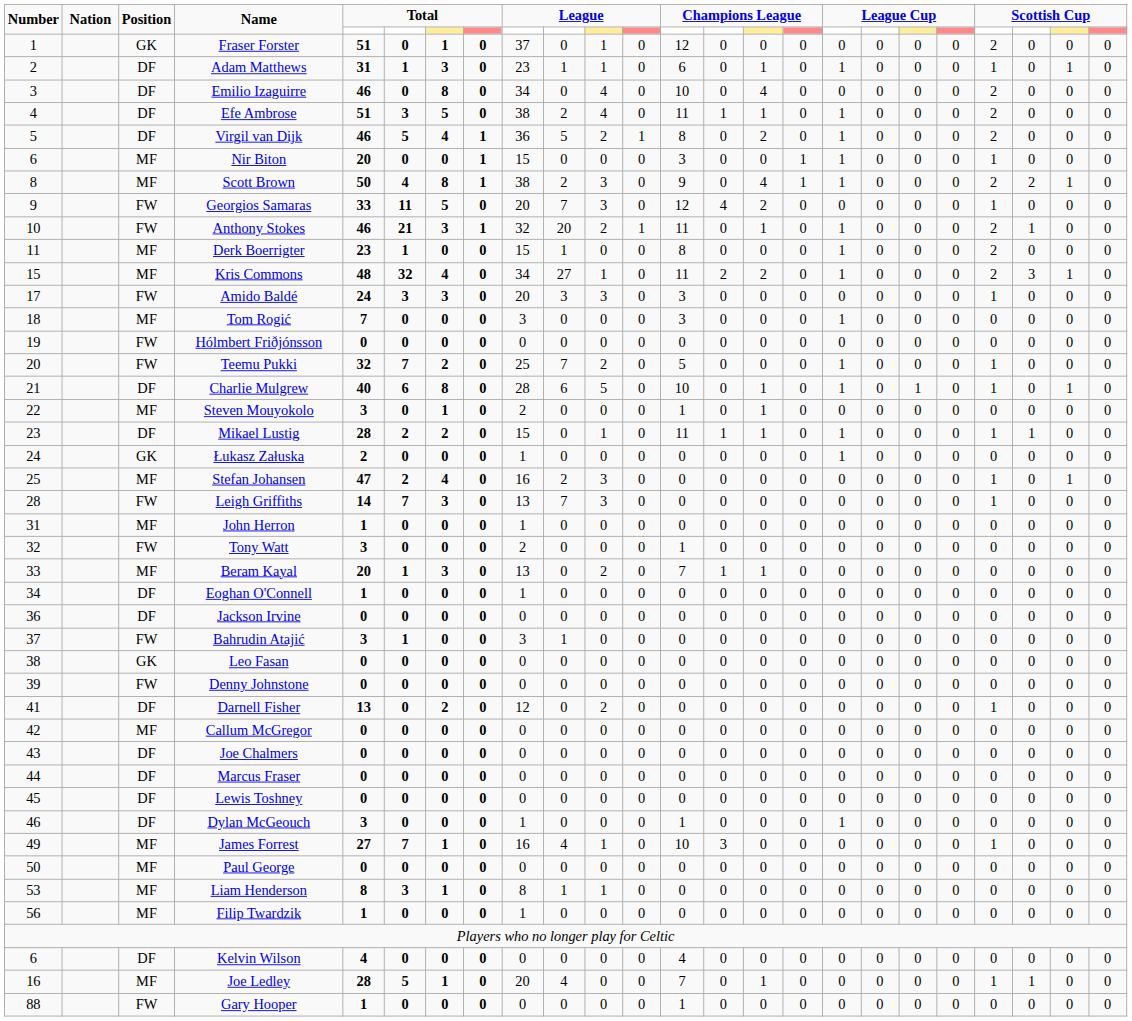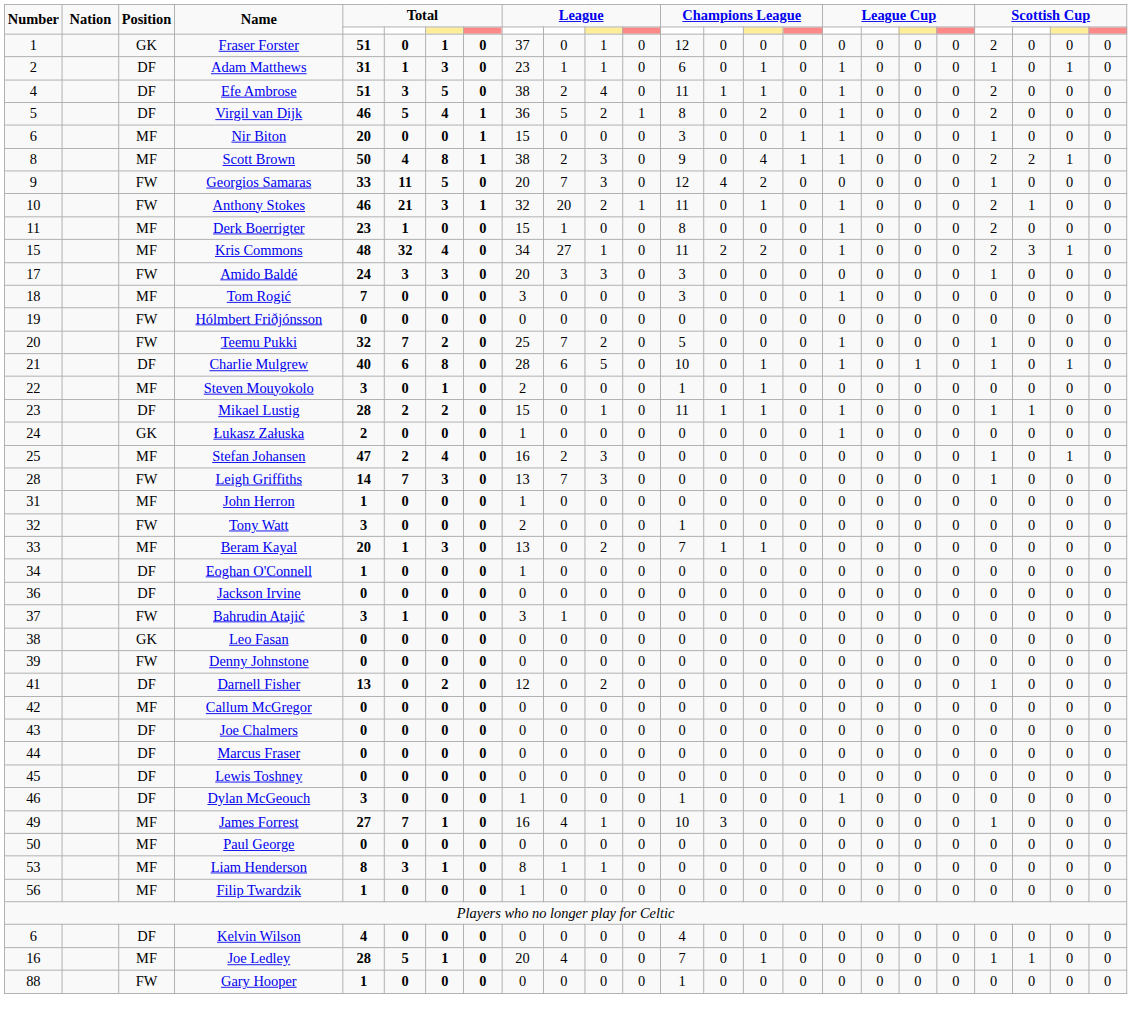 <table class="wikitable" style="font-size: 100%; text-align: center;">
 <tr>
 <td rowspan="2" width="5%" align="center"><strong>Number</strong></td>
 <td rowspan="2" width="5%" align="center"><strong>Nation</strong></td>
 <td rowspan="2" width="5%" align="center"><strong>Position</strong></td>
 <td rowspan="2" width="15%" align="center"><strong>Name</strong></td>
 <td colspan="4" align="center"><strong>Total </strong></td>
 <td colspan="4" align="center"><strong><a href='#'>League</a></strong></td>
 <td colspan="4" align="center"><strong><a href='#'>Champions League</a></strong></td>
 <td colspan="4" align="center"><strong><a href='#'>League Cup</a></strong></td>
 <td colspan="4" align="center"><strong><a href='#'>Scottish Cup</a></strong></td>
 </tr>
 <tr>
 <th width=60 style="background: #FFFFFF"></th>
 <th width=60 style="background: #FFFFFF"></th>
 <th width=60 style="background: #FFEE99"></th>
 <th width=60 style="background: #FF8888"></th>
 <th width=60 style="background: #FFFFFF"></th>
 <th width=60 style="background: #FFFFFF"></th>
 <th width=60 style="background: #FFEE99"></th>
 <th width=60 style="background: #FF8888"></th>
 <th width=60 style="background: #FFFFFF"></th>
 <th width=60 style="background: #FFFFFF"></th>
 <th width=60 style="background: #FFEE99"></th>
 <th width=60 style="background: #FF8888"></th>
 <th width=60 style="background: #FFFFFF"></th>
 <th width=60 style="background: #FFFFFF"></th>
 <th width=60 style="background: #FFEE99"></th>
 <th width=60 style="background: #FF8888"></th>
 <th width=60 style="background: #FFFFFF"></th>
 <th width=60 style="background: #FFFFFF"></th>
 <th width=60 style="background: #FFEE99"></th>
 <th width=60 style="background: #FF8888"></th>
 </tr>
 <tr>
 <td>1</td>
 <td></td>
 <td>GK</td>
 <td><a href='#'>Fraser Forster</a></td>
 <td><strong>51</strong></td>
 <td><strong>0</strong></td>
 <td><strong>1</strong></td>
 <td><strong>0</strong></td>
 <td>37</td>
 <td>0</td>
 <td>1</td>
 <td>0</td>
 <td>12</td>
 <td>0</td>
 <td>0</td>
 <td>0</td>
 <td>0</td>
 <td>0</td>
 <td>0</td>
 <td>0</td>
 <td>2</td>
 <td>0</td>
 <td>0</td>
 <td>0</td>
 </tr>
 <tr>
 <td>2</td>
 <td></td>
 <td>DF</td>
 <td><a href='#'>Adam Matthews</a></td>
 <td><strong>31</strong></td>
 <td><strong>1</strong></td>
 <td><strong>3</strong></td>
 <td><strong>0</strong></td>
 <td>23</td>
 <td>1</td>
 <td>1</td>
 <td>0</td>
 <td>6</td>
 <td>0</td>
 <td>1</td>
 <td>0</td>
 <td>1</td>
 <td>0</td>
 <td>0</td>
 <td>0</td>
 <td>1</td>
 <td>0</td>
 <td>1</td>
-<td>0</td>
-</tr>
-<tr>
-<td>3</td>
-<td></td>
-<td>DF</td>
-<td><a href='#'>Emilio Izaguirre</a></td>
-<td><strong>46</strong></td>
-<td><strong>0</strong></td>
-<td><strong>8</strong></td>
-<td><strong>0</strong></td>
-<td>34</td>
-<td>0</td>
-<td>4</td>
-<td>0</td>
-<td>10</td>
-<td>0</td>
-<td>4</td>
-<td>0</td>
-<td>0</td>
-<td>0</td>
-<td>0</td>
-<td>0</td>
-<td>2</td>
-<td>0</td>
-<td>0</td>
 <td>0</td>
 </tr>
 <tr>
 <td>4</td>
 <td></td>
 <td>DF</td>
 <td><a href='#'>Efe Ambrose</a></td>
 <td><strong>51</strong></td>
 <td><strong>3</strong></td>
 <td><strong>5</strong></td>
 <td><strong>0</strong></td>
 <td>38</td>
 <td>2</td>
 <td>4</td>
 <td>0</td>
 <td>11</td>
 <td>1</td>
 <td>1</td>
 <td>0</td>
 <td>1</td>
 <td>0</td>
 <td>0</td>
 <td>0</td>
 <td>2</td>
 <td>0</td>
 <td>0</td>
 <td>0</td>
 </tr>
 <tr>
 <td>5</td>
 <td></td>
 <td>DF</td>
 <td><a href='#'>Virgil van Dijk</a></td>
 <td><strong>46</strong></td>
 <td><strong>5</strong></td>
 <td><strong>4</strong></td>
 <td><strong>1</strong></td>
 <td>36</td>
 <td>5</td>
 <td>2</td>
 <td>1</td>
 <td>8</td>
 <td>0</td>
 <td>2</td>
 <td>0</td>
 <td>1</td>
 <td>0</td>
 <td>0</td>
 <td>0</td>
 <td>2</td>
 <td>0</td>
 <td>0</td>
 <td>0</td>
 </tr>
 <tr>
 <td>6</td>
 <td></td>
 <td>MF</td>
 <td><a href='#'>Nir Biton</a></td>
 <td><strong>20</strong></td>
 <td><strong>0</strong></td>
 <td><strong>0</strong></td>
 <td><strong>1</strong></td>
 <td>15</td>
 <td>0</td>
 <td>0</td>
 <td>0</td>
 <td>3</td>
 <td>0</td>
 <td>0</td>
 <td>1</td>
 <td>1</td>
 <td>0</td>
 <td>0</td>
 <td>0</td>
 <td>1</td>
 <td>0</td>
 <td>0</td>
 <td>0</td>
 </tr>
 <tr>
 <td>8</td>
 <td></td>
 <td>MF</td>
 <td><a href='#'>Scott Brown</a></td>
 <td><strong>50</strong></td>
 <td><strong>4</strong></td>
 <td><strong>8</strong></td>
 <td><strong>1</strong></td>
 <td>38</td>
 <td>2</td>
 <td>3</td>
 <td>0</td>
 <td>9</td>
 <td>0</td>
 <td>4</td>
 <td>1</td>
 <td>1</td>
 <td>0</td>
 <td>0</td>
 <td>0</td>
 <td>2</td>
 <td>2</td>
 <td>1</td>
 <td>0</td>
 </tr>
 <tr>
 <td>9</td>
 <td></td>
 <td>FW</td>
 <td><a href='#'>Georgios Samaras</a></td>
 <td><strong>33</strong></td>
 <td><strong>11</strong></td>
 <td><strong>5</strong></td>
 <td><strong>0</strong></td>
 <td>20</td>
 <td>7</td>
 <td>3</td>
 <td>0</td>
 <td>12</td>
 <td>4</td>
 <td>2</td>
 <td>0</td>
 <td>0</td>
 <td>0</td>
 <td>0</td>
 <td>0</td>
 <td>1</td>
 <td>0</td>
 <td>0</td>
 <td>0</td>
 </tr>
 <tr>
 <td>10</td>
 <td></td>
 <td>FW</td>
 <td><a href='#'>Anthony Stokes</a></td>
 <td><strong>46</strong></td>
 <td><strong>21</strong></td>
 <td><strong>3</strong></td>
 <td><strong>1</strong></td>
 <td>32</td>
 <td>20</td>
 <td>2</td>
 <td>1</td>
 <td>11</td>
 <td>0</td>
 <td>1</td>
 <td>0</td>
 <td>1</td>
 <td>0</td>
 <td>0</td>
 <td>0</td>
 <td>2</td>
 <td>1</td>
 <td>0</td>
 <td>0</td>
 </tr>
 <tr>
 <td>11</td>
 <td></td>
 <td>MF</td>
 <td><a href='#'>Derk Boerrigter</a></td>
 <td><strong>23</strong></td>
 <td><strong>1</strong></td>
 <td><strong>0</strong></td>
 <td><strong>0</strong></td>
 <td>15</td>
 <td>1</td>
 <td>0</td>
 <td>0</td>
 <td>8</td>
 <td>0</td>
 <td>0</td>
 <td>0</td>
 <td>1</td>
 <td>0</td>
 <td>0</td>
 <td>0</td>
 <td>2</td>
 <td>0</td>
 <td>0</td>
 <td>0</td>
 </tr>
 <tr>
 <td>15</td>
 <td></td>
 <td>MF</td>
 <td><a href='#'>Kris Commons</a></td>
 <td><strong>48</strong></td>
 <td><strong>32</strong></td>
 <td><strong>4</strong></td>
 <td><strong>0</strong></td>
 <td>34</td>
 <td>27</td>
 <td>1</td>
 <td>0</td>
 <td>11</td>
 <td>2</td>
 <td>2</td>
 <td>0</td>
 <td>1</td>
 <td>0</td>
 <td>0</td>
 <td>0</td>
 <td>2</td>
 <td>3</td>
 <td>1</td>
 <td>0</td>
 </tr>
 <tr>
 <td>17</td>
 <td></td>
 <td>FW</td>
 <td><a href='#'>Amido Baldé</a></td>
 <td><strong>24</strong></td>
 <td><strong>3</strong></td>
 <td><strong>3</strong></td>
 <td><strong>0</strong></td>
 <td>20</td>
 <td>3</td>
 <td>3</td>
 <td>0</td>
 <td>3</td>
 <td>0</td>
 <td>0</td>
 <td>0</td>
 <td>0</td>
 <td>0</td>
 <td>0</td>
 <td>0</td>
 <td>1</td>
 <td>0</td>
 <td>0</td>
 <td>0</td>
 </tr>
 <tr>
 <td>18</td>
 <td></td>
 <td>MF</td>
 <td><a href='#'>Tom Rogić</a></td>
 <td><strong>7</strong></td>
 <td><strong>0</strong></td>
 <td><strong>0</strong></td>
 <td><strong>0</strong></td>
 <td>3</td>
 <td>0</td>
 <td>0</td>
 <td>0</td>
 <td>3</td>
 <td>0</td>
 <td>0</td>
 <td>0</td>
 <td>1</td>
 <td>0</td>
 <td>0</td>
 <td>0</td>
 <td>0</td>
 <td>0</td>
 <td>0</td>
 <td>0</td>
 </tr>
 <tr>
 <td>19</td>
 <td></td>
 <td>FW</td>
 <td><a href='#'>Hólmbert Friðjónsson</a></td>
 <td><strong>0</strong></td>
 <td><strong>0</strong></td>
 <td><strong>0</strong></td>
 <td><strong>0</strong></td>
 <td>0</td>
 <td>0</td>
 <td>0</td>
 <td>0</td>
 <td>0</td>
 <td>0</td>
 <td>0</td>
 <td>0</td>
 <td>0</td>
 <td>0</td>
 <td>0</td>
 <td>0</td>
 <td>0</td>
 <td>0</td>
 <td>0</td>
 <td>0</td>
 </tr>
 <tr>
 <td>20</td>
 <td></td>
 <td>FW</td>
 <td><a href='#'>Teemu Pukki</a></td>
 <td><strong>32</strong></td>
 <td><strong>7</strong></td>
 <td><strong>2</strong></td>
 <td><strong>0</strong></td>
 <td>25</td>
 <td>7</td>
 <td>2</td>
 <td>0</td>
 <td>5</td>
 <td>0</td>
 <td>0</td>
 <td>0</td>
 <td>1</td>
 <td>0</td>
 <td>0</td>
 <td>0</td>
 <td>1</td>
 <td>0</td>
 <td>0</td>
 <td>0</td>
 </tr>
 <tr>
 <td>21</td>
 <td></td>
 <td>DF</td>
 <td><a href='#'>Charlie Mulgrew</a></td>
 <td><strong>40</strong></td>
 <td><strong>6</strong></td>
 <td><strong>8</strong></td>
 <td><strong>0</strong></td>
 <td>28</td>
 <td>6</td>
 <td>5</td>
 <td>0</td>
 <td>10</td>
 <td>0</td>
 <td>1</td>
 <td>0</td>
 <td>1</td>
 <td>0</td>
 <td>1</td>
 <td>0</td>
 <td>1</td>
 <td>0</td>
 <td>1</td>
 <td>0</td>
 </tr>
 <tr>
 <td>22</td>
 <td></td>
 <td>MF</td>
 <td><a href='#'>Steven Mouyokolo</a></td>
 <td><strong>3</strong></td>
 <td><strong>0</strong></td>
 <td><strong>1</strong></td>
 <td><strong>0</strong></td>
 <td>2</td>
 <td>0</td>
 <td>0</td>
 <td>0</td>
 <td>1</td>
 <td>0</td>
 <td>1</td>
 <td>0</td>
 <td>0</td>
 <td>0</td>
 <td>0</td>
 <td>0</td>
 <td>0</td>
 <td>0</td>
 <td>0</td>
 <td>0</td>
 </tr>
 <tr>
 <td>23</td>
 <td></td>
 <td>DF</td>
 <td><a href='#'>Mikael Lustig</a></td>
 <td><strong>28</strong></td>
 <td><strong>2</strong></td>
 <td><strong>2</strong></td>
 <td><strong>0</strong></td>
 <td>15</td>
 <td>0</td>
 <td>1</td>
 <td>0</td>
 <td>11</td>
 <td>1</td>
 <td>1</td>
 <td>0</td>
 <td>1</td>
 <td>0</td>
 <td>0</td>
 <td>0</td>
 <td>1</td>
 <td>1</td>
 <td>0</td>
 <td>0</td>
 </tr>
 <tr>
 <td>24</td>
 <td></td>
 <td>GK</td>
 <td><a href='#'>Łukasz Załuska</a></td>
 <td><strong>2</strong></td>
 <td><strong>0</strong></td>
 <td><strong>0</strong></td>
 <td><strong>0</strong></td>
 <td>1</td>
 <td>0</td>
 <td>0</td>
 <td>0</td>
 <td>0</td>
 <td>0</td>
 <td>0</td>
 <td>0</td>
 <td>1</td>
 <td>0</td>
 <td>0</td>
 <td>0</td>
 <td>0</td>
 <td>0</td>
 <td>0</td>
 <td>0</td>
 </tr>
 <tr>
 <td>25</td>
 <td></td>
 <td>MF</td>
 <td><a href='#'>Stefan Johansen</a></td>
 <td><strong>47</strong></td>
 <td><strong>2</strong></td>
 <td><strong>4</strong></td>
 <td><strong>0</strong></td>
 <td>16</td>
 <td>2</td>
 <td>3</td>
 <td>0</td>
 <td>0</td>
 <td>0</td>
 <td>0</td>
 <td>0</td>
 <td>0</td>
 <td>0</td>
 <td>0</td>
 <td>0</td>
 <td>1</td>
 <td>0</td>
 <td>1</td>
 <td>0</td>
 </tr>
 <tr>
 <td>28</td>
 <td></td>
 <td>FW</td>
 <td><a href='#'>Leigh Griffiths</a></td>
 <td><strong>14</strong></td>
 <td><strong>7</strong></td>
 <td><strong>3</strong></td>
 <td><strong>0</strong></td>
 <td>13</td>
 <td>7</td>
 <td>3</td>
 <td>0</td>
 <td>0</td>
 <td>0</td>
 <td>0</td>
 <td>0</td>
 <td>0</td>
 <td>0</td>
 <td>0</td>
 <td>0</td>
 <td>1</td>
 <td>0</td>
 <td>0</td>
 <td>0</td>
 </tr>
 <tr>
 <td>31</td>
 <td></td>
 <td>MF</td>
 <td><a href='#'>John Herron</a></td>
 <td><strong>1</strong></td>
 <td><strong>0</strong></td>
 <td><strong>0</strong></td>
 <td><strong>0</strong></td>
 <td>1</td>
 <td>0</td>
 <td>0</td>
 <td>0</td>
 <td>0</td>
 <td>0</td>
 <td>0</td>
 <td>0</td>
 <td>0</td>
 <td>0</td>
 <td>0</td>
 <td>0</td>
 <td>0</td>
 <td>0</td>
 <td>0</td>
 <td>0</td>
 </tr>
 <tr>
 <td>32</td>
 <td></td>
 <td>FW</td>
 <td><a href='#'>Tony Watt</a></td>
 <td><strong>3</strong></td>
 <td><strong>0</strong></td>
 <td><strong>0</strong></td>
 <td><strong>0</strong></td>
 <td>2</td>
 <td>0</td>
 <td>0</td>
 <td>0</td>
 <td>1</td>
 <td>0</td>
 <td>0</td>
 <td>0</td>
 <td>0</td>
 <td>0</td>
 <td>0</td>
 <td>0</td>
 <td>0</td>
 <td>0</td>
 <td>0</td>
 <td>0</td>
 </tr>
 <tr>
 <td>33</td>
 <td></td>
 <td>MF</td>
 <td><a href='#'>Beram Kayal</a></td>
 <td><strong>20</strong></td>
 <td><strong>1</strong></td>
 <td><strong>3</strong></td>
 <td><strong>0</strong></td>
 <td>13</td>
 <td>0</td>
 <td>2</td>
 <td>0</td>
 <td>7</td>
 <td>1</td>
 <td>1</td>
 <td>0</td>
 <td>0</td>
 <td>0</td>
 <td>0</td>
 <td>0</td>
 <td>0</td>
 <td>0</td>
 <td>0</td>
 <td>0</td>
 </tr>
 <tr>
 <td>34</td>
 <td></td>
 <td>DF</td>
 <td><a href='#'>Eoghan O'Connell</a></td>
 <td><strong>1</strong></td>
 <td><strong>0</strong></td>
 <td><strong>0</strong></td>
 <td><strong>0</strong></td>
 <td>1</td>
 <td>0</td>
 <td>0</td>
 <td>0</td>
 <td>0</td>
 <td>0</td>
 <td>0</td>
 <td>0</td>
 <td>0</td>
 <td>0</td>
 <td>0</td>
 <td>0</td>
 <td>0</td>
 <td>0</td>
 <td>0</td>
 <td>0</td>
 </tr>
 <tr>
 <td>36</td>
 <td></td>
 <td>DF</td>
 <td><a href='#'>Jackson Irvine</a></td>
 <td><strong>0</strong></td>
 <td><strong>0</strong></td>
 <td><strong>0</strong></td>
 <td><strong>0</strong></td>
 <td>0</td>
 <td>0</td>
 <td>0</td>
 <td>0</td>
 <td>0</td>
 <td>0</td>
 <td>0</td>
 <td>0</td>
 <td>0</td>
 <td>0</td>
 <td>0</td>
 <td>0</td>
 <td>0</td>
 <td>0</td>
 <td>0</td>
 <td>0</td>
 </tr>
 <tr>
 <td>37</td>
 <td></td>
 <td>FW</td>
 <td><a href='#'>Bahrudin Atajić</a></td>
 <td><strong>3</strong></td>
 <td><strong>1</strong></td>
 <td><strong>0</strong></td>
 <td><strong>0</strong></td>
 <td>3</td>
 <td>1</td>
 <td>0</td>
 <td>0</td>
 <td>0</td>
 <td>0</td>
 <td>0</td>
 <td>0</td>
 <td>0</td>
 <td>0</td>
 <td>0</td>
 <td>0</td>
 <td>0</td>
 <td>0</td>
 <td>0</td>
 <td>0</td>
 </tr>
 <tr>
 <td>38</td>
 <td></td>
 <td>GK</td>
 <td><a href='#'>Leo Fasan</a></td>
 <td><strong>0</strong></td>
 <td><strong>0</strong></td>
 <td><strong>0</strong></td>
 <td><strong>0</strong></td>
 <td>0</td>
 <td>0</td>
 <td>0</td>
 <td>0</td>
 <td>0</td>
 <td>0</td>
 <td>0</td>
 <td>0</td>
 <td>0</td>
 <td>0</td>
 <td>0</td>
 <td>0</td>
 <td>0</td>
 <td>0</td>
 <td>0</td>
 <td>0</td>
 </tr>
 <tr>
 <td>39</td>
 <td></td>
 <td>FW</td>
 <td><a href='#'>Denny Johnstone</a></td>
 <td><strong>0</strong></td>
 <td><strong>0</strong></td>
 <td><strong>0</strong></td>
 <td><strong>0</strong></td>
 <td>0</td>
 <td>0</td>
 <td>0</td>
 <td>0</td>
 <td>0</td>
 <td>0</td>
 <td>0</td>
 <td>0</td>
 <td>0</td>
 <td>0</td>
 <td>0</td>
 <td>0</td>
 <td>0</td>
 <td>0</td>
 <td>0</td>
 <td>0</td>
 </tr>
 <tr>
 <td>41</td>
 <td></td>
 <td>DF</td>
 <td><a href='#'>Darnell Fisher</a></td>
 <td><strong>13</strong></td>
 <td><strong>0</strong></td>
 <td><strong>2</strong></td>
 <td><strong>0</strong></td>
 <td>12</td>
 <td>0</td>
 <td>2</td>
 <td>0</td>
 <td>0</td>
 <td>0</td>
 <td>0</td>
 <td>0</td>
 <td>0</td>
 <td>0</td>
 <td>0</td>
 <td>0</td>
 <td>1</td>
 <td>0</td>
 <td>0</td>
 <td>0</td>
 </tr>
 <tr>
 <td>42</td>
 <td></td>
 <td>MF</td>
 <td><a href='#'>Callum McGregor</a></td>
 <td><strong>0</strong></td>
 <td><strong>0</strong></td>
 <td><strong>0</strong></td>
 <td><strong>0</strong></td>
 <td>0</td>
 <td>0</td>
 <td>0</td>
 <td>0</td>
 <td>0</td>
 <td>0</td>
 <td>0</td>
 <td>0</td>
 <td>0</td>
 <td>0</td>
 <td>0</td>
 <td>0</td>
 <td>0</td>
 <td>0</td>
 <td>0</td>
 <td>0</td>
 </tr>
 <tr>
 <td>43</td>
 <td></td>
 <td>DF</td>
 <td><a href='#'>Joe Chalmers</a></td>
 <td><strong>0</strong></td>
 <td><strong>0</strong></td>
 <td><strong>0</strong></td>
 <td><strong>0</strong></td>
 <td>0</td>
 <td>0</td>
 <td>0</td>
 <td>0</td>
 <td>0</td>
 <td>0</td>
 <td>0</td>
 <td>0</td>
 <td>0</td>
 <td>0</td>
 <td>0</td>
 <td>0</td>
 <td>0</td>
 <td>0</td>
 <td>0</td>
 <td>0</td>
 </tr>
 <tr>
 <td>44</td>
 <td></td>
 <td>DF</td>
 <td><a href='#'>Marcus Fraser</a></td>
 <td><strong>0</strong></td>
 <td><strong>0</strong></td>
 <td><strong>0</strong></td>
 <td><strong>0</strong></td>
 <td>0</td>
 <td>0</td>
 <td>0</td>
 <td>0</td>
 <td>0</td>
 <td>0</td>
 <td>0</td>
 <td>0</td>
 <td>0</td>
 <td>0</td>
 <td>0</td>
 <td>0</td>
 <td>0</td>
 <td>0</td>
 <td>0</td>
 <td>0</td>
 </tr>
 <tr>
 <td>45</td>
 <td></td>
 <td>DF</td>
 <td><a href='#'>Lewis Toshney</a></td>
 <td><strong>0</strong></td>
 <td><strong>0</strong></td>
 <td><strong>0</strong></td>
 <td><strong>0</strong></td>
 <td>0</td>
 <td>0</td>
 <td>0</td>
 <td>0</td>
 <td>0</td>
 <td>0</td>
 <td>0</td>
 <td>0</td>
 <td>0</td>
 <td>0</td>
 <td>0</td>
 <td>0</td>
 <td>0</td>
 <td>0</td>
 <td>0</td>
 <td>0</td>
 </tr>
 <tr>
 <td>46</td>
 <td></td>
 <td>DF</td>
 <td><a href='#'>Dylan McGeouch</a></td>
 <td><strong>3</strong></td>
 <td><strong>0</strong></td>
 <td><strong>0</strong></td>
 <td><strong>0</strong></td>
 <td>1</td>
 <td>0</td>
 <td>0</td>
 <td>0</td>
 <td>1</td>
 <td>0</td>
 <td>0</td>
 <td>0</td>
 <td>1</td>
 <td>0</td>
 <td>0</td>
 <td>0</td>
 <td>0</td>
 <td>0</td>
 <td>0</td>
 <td>0</td>
 </tr>
 <tr>
 <td>49</td>
 <td></td>
 <td>MF</td>
 <td><a href='#'>James Forrest</a></td>
 <td><strong>27</strong></td>
 <td><strong>7</strong></td>
 <td><strong>1</strong></td>
 <td><strong>0</strong></td>
 <td>16</td>
 <td>4</td>
 <td>1</td>
 <td>0</td>
 <td>10</td>
 <td>3</td>
 <td>0</td>
 <td>0</td>
 <td>0</td>
 <td>0</td>
 <td>0</td>
 <td>0</td>
 <td>1</td>
 <td>0</td>
 <td>0</td>
 <td>0</td>
 </tr>
 <tr>
 <td>50</td>
 <td></td>
 <td>MF</td>
 <td><a href='#'>Paul George</a></td>
 <td><strong>0</strong></td>
 <td><strong>0</strong></td>
 <td><strong>0</strong></td>
 <td><strong>0</strong></td>
 <td>0</td>
 <td>0</td>
 <td>0</td>
 <td>0</td>
 <td>0</td>
 <td>0</td>
 <td>0</td>
 <td>0</td>
 <td>0</td>
 <td>0</td>
 <td>0</td>
 <td>0</td>
 <td>0</td>
 <td>0</td>
 <td>0</td>
 <td>0</td>
 </tr>
 <tr>
 <td>53</td>
 <td></td>
 <td>MF</td>
 <td><a href='#'>Liam Henderson</a></td>
 <td><strong>8</strong></td>
 <td><strong>3</strong></td>
 <td><strong>1</strong></td>
 <td><strong>0</strong></td>
 <td>8</td>
 <td>1</td>
 <td>1</td>
 <td>0</td>
 <td>0</td>
 <td>0</td>
 <td>0</td>
 <td>0</td>
 <td>0</td>
 <td>0</td>
 <td>0</td>
 <td>0</td>
 <td>0</td>
 <td>0</td>
 <td>0</td>
 <td>0</td>
 </tr>
 <tr>
 <td>56</td>
 <td></td>
 <td>MF</td>
 <td><a href='#'>Filip Twardzik</a></td>
 <td><strong>1</strong></td>
 <td><strong>0</strong></td>
 <td><strong>0</strong></td>
 <td><strong>0</strong></td>
 <td>1</td>
 <td>0</td>
 <td>0</td>
 <td>0</td>
 <td>0</td>
 <td>0</td>
 <td>0</td>
 <td>0</td>
 <td>0</td>
 <td>0</td>
 <td>0</td>
 <td>0</td>
 <td>0</td>
 <td>0</td>
 <td>0</td>
 <td>0</td>
 </tr>
 <tr>
 <td colspan="24"><em>Players who no longer play for Celtic</em></td>
 </tr>
 <tr>
 <td>6</td>
 <td></td>
 <td>DF</td>
 <td><a href='#'>Kelvin Wilson</a></td>
 <td><strong>4</strong></td>
 <td><strong>0</strong></td>
 <td><strong>0</strong></td>
 <td><strong>0</strong></td>
 <td>0</td>
 <td>0</td>
 <td>0</td>
 <td>0</td>
 <td>4</td>
 <td>0</td>
 <td>0</td>
 <td>0</td>
 <td>0</td>
 <td>0</td>
 <td>0</td>
 <td>0</td>
 <td>0</td>
 <td>0</td>
 <td>0</td>
 <td>0</td>
 </tr>
 <tr>
 <td>16</td>
 <td></td>
 <td>MF</td>
 <td><a href='#'>Joe Ledley</a></td>
 <td><strong>28</strong></td>
 <td><strong>5</strong></td>
 <td><strong>1</strong></td>
 <td><strong>0</strong></td>
 <td>20</td>
 <td>4</td>
 <td>0</td>
 <td>0</td>
 <td>7</td>
 <td>0</td>
 <td>1</td>
 <td>0</td>
 <td>0</td>
 <td>0</td>
 <td>0</td>
 <td>0</td>
 <td>1</td>
 <td>1</td>
 <td>0</td>
 <td>0</td>
 </tr>
 <tr>
 <td>88</td>
 <td></td>
 <td>FW</td>
 <td><a href='#'>Gary Hooper</a></td>
 <td><strong>1</strong></td>
 <td><strong>0</strong></td>
 <td><strong>0</strong></td>
 <td><strong>0</strong></td>
 <td>0</td>
 <td>0</td>
 <td>0</td>
 <td>0</td>
 <td>1</td>
 <td>0</td>
 <td>0</td>
 <td>0</td>
 <td>0</td>
 <td>0</td>
 <td>0</td>
 <td>0</td>
 <td>0</td>
 <td>0</td>
 <td>0</td>
 <td>0</td>
 </tr>
 </table>
